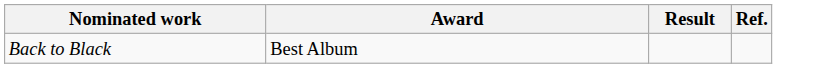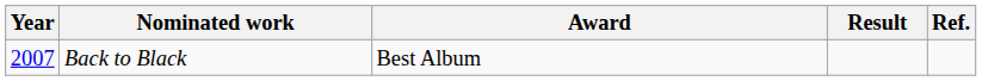 <table class="wikitable">
 <tr>
+<th>Year</th>
 <th width="220">Nominated work</th>
 <th width="325">Award</th>
 <th width="65">Result</th>
 <th>Ref.</th>
 </tr>
 <tr>
+<td align="center"><a href='#'>2007</a></td>
 <td><em>Back to Black</em></td>
 <td>Best Album</td>
 <td></td>
 <td align="center"></td>
 </tr>
 </table>
